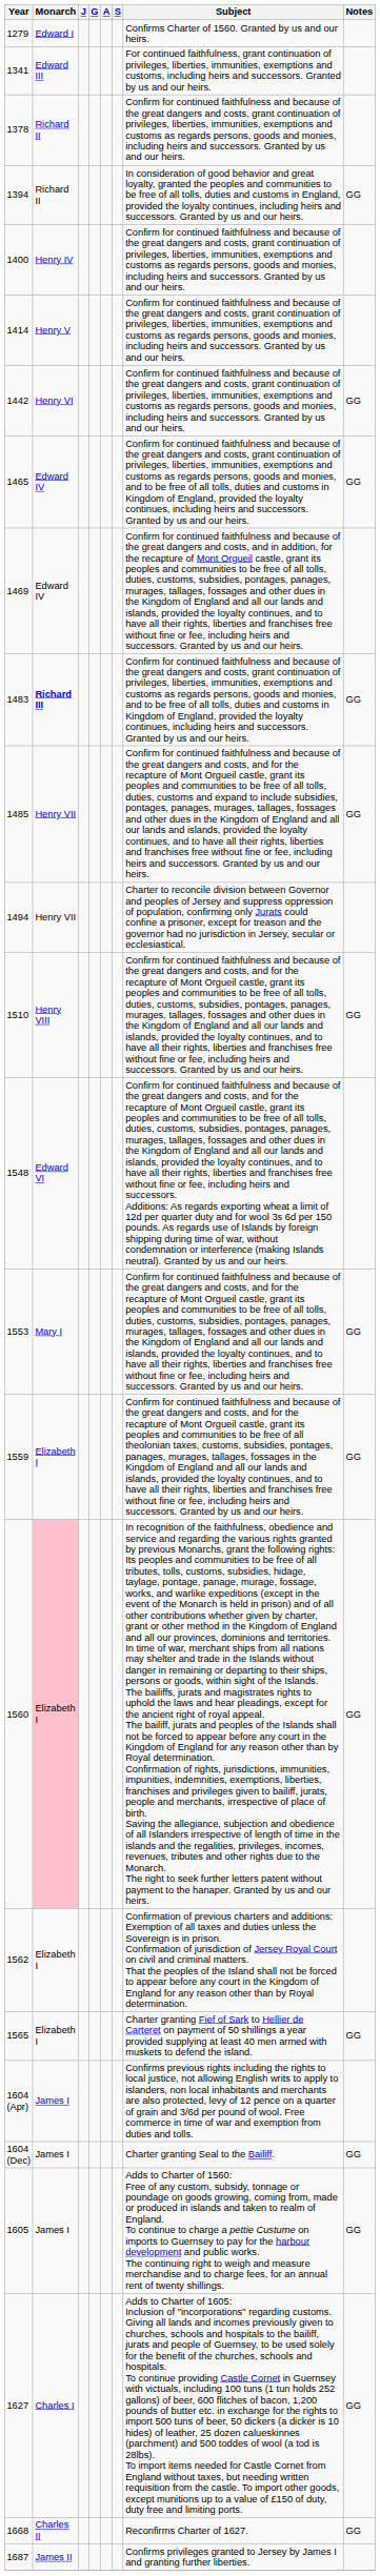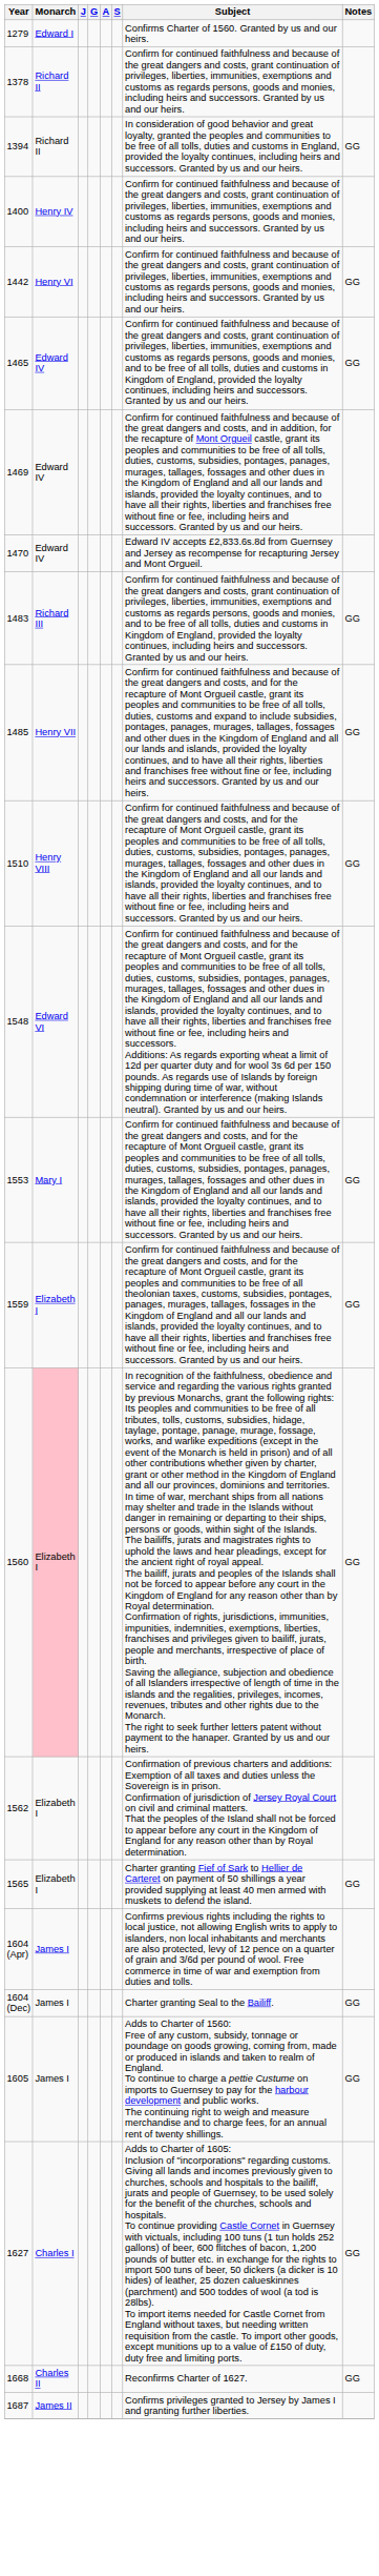 <table class="wikitable">
 <tr>
 <th>Year</th>
 <th>Monarch</th>
 <th><a href='#'>J</a></th>
 <th><a href='#'>G</a></th>
 <th><a href='#'>A</a></th>
 <th><a href='#'>S</a></th>
 <th>Subject</th>
 <th>Notes</th>
 </tr>
 <tr>
 <td>1279</td>
 <td><a href='#'>Edward I</a></td>
 <td></td>
 <td></td>
 <td></td>
 <td></td>
 <td>Confirms Charter of 1560. Granted by us and our heirs.</td>
-<td></td>
-</tr>
-<tr>
-<td>1341</td>
-<td><a href='#'>Edward III</a></td>
-<td></td>
-<td></td>
-<td></td>
-<td></td>
-<td>For continued faithfulness, grant continuation of privileges, liberties, immunities, exemptions and customs, including heirs and successors. Granted by us and our heirs.</td>
 <td></td>
 </tr>
 <tr>
 <td>1378</td>
 <td><a href='#'>Richard II</a></td>
 <td></td>
 <td></td>
 <td></td>
 <td></td>
 <td>Confirm for continued faithfulness and because of the great dangers and costs, grant continuation of privileges, liberties, immunities, exemptions and customs as regards persons, goods and monies, including heirs and successors. Granted by us and our heirs.</td>
 <td></td>
 </tr>
 <tr>
 <td>1394</td>
 <td>Richard II</td>
 <td></td>
 <td></td>
 <td></td>
 <td></td>
 <td>In consideration of good behavior and great loyalty, granted the peoples and communities to be free of all tolls, duties and customs in England, provided the loyalty continues, including heirs and successors. Granted by us and our heirs.</td>
 <td>GG </td>
 </tr>
 <tr>
 <td>1400</td>
 <td><a href='#'>Henry IV</a></td>
-<td></td>
-<td></td>
-<td></td>
-<td></td>
-<td>Confirm for continued faithfulness and because of the great dangers and costs, grant continuation of privileges, liberties, immunities, exemptions and customs as regards persons, goods and monies, including heirs and successors. Granted by us and our heirs.</td>
-<td></td>
-</tr>
-<tr>
-<td>1414</td>
-<td><a href='#'>Henry V</a></td>
 <td></td>
 <td></td>
 <td></td>
 <td></td>
 <td>Confirm for continued faithfulness and because of the great dangers and costs, grant continuation of privileges, liberties, immunities, exemptions and customs as regards persons, goods and monies, including heirs and successors. Granted by us and our heirs.</td>
 <td></td>
 </tr>
 <tr>
 <td>1442</td>
 <td><a href='#'>Henry VI</a></td>
 <td></td>
 <td></td>
 <td></td>
 <td></td>
 <td>Confirm for continued faithfulness and because of the great dangers and costs, grant continuation of privileges, liberties, immunities, exemptions and customs as regards persons, goods and monies, including heirs and successors. Granted by us and our heirs.</td>
 <td>GG </td>
 </tr>
 <tr>
 <td>1465</td>
 <td><a href='#'>Edward IV</a></td>
 <td></td>
 <td></td>
 <td></td>
 <td></td>
 <td>Confirm for continued faithfulness and because of the great dangers and costs, grant continuation of privileges, liberties, immunities, exemptions and customs as regards persons, goods and monies, and to be free of all tolls, duties and customs in Kingdom of England, provided the loyalty continues, including heirs and successors. Granted by us and our heirs.</td>
 <td>GG </td>
 </tr>
 <tr>
 <td>1469</td>
 <td>Edward IV</td>
 <td></td>
 <td></td>
 <td></td>
 <td></td>
 <td>Confirm for continued faithfulness and because of the great dangers and costs, and in addition, for the recapture of <a href='#'>Mont Orgueil</a> castle, grant its peoples and communities to be free of all tolls, duties, customs, subsidies, pontages, panages, murages, tallages, fossages and other dues in the Kingdom of England and all our lands and islands, provided the loyalty continues, and to have all their rights, liberties and franchises free without fine or fee, including heirs and successors. Granted by us and our heirs.</td>
 <td></td>
 </tr>
 <tr>
+<td>1470</td>
+<td>Edward IV</td>
+<td></td>
+<td></td>
+<td></td>
+<td></td>
+<td>Edward IV accepts £2,833.6s.8d from Guernsey and Jersey as recompense for recapturing Jersey and Mont Orgueil.</td>
+<td></td>
+</tr>
+<tr>
 <td>1483</td>
-<td><strong><a href='#'>Richard III</a></strong></td>
+<td><a href='#'>Richard III</a></td>
 <td></td>
 <td></td>
 <td></td>
 <td></td>
 <td>Confirm for continued faithfulness and because of the great dangers and costs, grant continuation of privileges, liberties, immunities, exemptions and customs as regards persons, goods and monies, and to be free of all tolls, duties and customs in Kingdom of England, provided the loyalty continues, including heirs and successors. Granted by us and our heirs.</td>
 <td>GG </td>
 </tr>
 <tr>
 <td>1485</td>
 <td><a href='#'>Henry VII</a></td>
 <td></td>
 <td></td>
 <td></td>
 <td></td>
 <td>Confirm for continued faithfulness and because of the great dangers and costs, and for the recapture of Mont Orgueil castle, grant its peoples and communities to be free of all tolls, duties, customs and expand to include subsidies, pontages, panages, murages, tallages, fossages and other dues in the Kingdom of England and all our lands and islands, provided the loyalty continues, and to have all their rights, liberties and franchises free without fine or fee, including heirs and successors. Granted by us and our heirs.</td>
 <td>GG </td>
-</tr>
-<tr>
-<td>1494</td>
-<td>Henry VII</td>
-<td></td>
-<td></td>
-<td></td>
-<td></td>
-<td>Charter to reconcile division between Governor and peoples of Jersey and suppress oppression of population, confirming only <a href='#'>Jurats</a> could confine a prisoner, except for treason and the governor had no jurisdiction in Jersey, secular or ecclesiastical.</td>
-<td></td>
 </tr>
 <tr>
 <td>1510</td>
 <td><a href='#'>Henry VIII</a></td>
 <td></td>
 <td></td>
 <td></td>
 <td></td>
 <td>Confirm for continued faithfulness and because of the great dangers and costs, and for the recapture of Mont Orgueil castle, grant its peoples and communities to be free of all tolls, duties, customs, subsidies, pontages, panages, murages, tallages, fossages and other dues in the Kingdom of England and all our lands and islands, provided the loyalty continues, and to have all their rights, liberties and franchises free without fine or fee, including heirs and successors. Granted by us and our heirs.</td>
 <td>GG </td>
 </tr>
 <tr>
 <td>1548</td>
 <td><a href='#'>Edward VI</a></td>
 <td></td>
 <td></td>
 <td></td>
 <td></td>
 <td>Confirm for continued faithfulness and because of the great dangers and costs, and for the recapture of Mont Orgueil castle, grant its peoples and communities to be free of all tolls, duties, customs, subsidies, pontages, panages, murages, tallages, fossages and other dues in the Kingdom of England and all our lands and islands, provided the loyalty continues, and to have all their rights, liberties and franchises free without fine or fee, including heirs and successors.<br>Additions: As regards exporting wheat a limit of 12d per quarter duty and for wool 3s 6d per 150 pounds. As regards use of Islands by foreign shipping during time of war, without condemnation or interference (making Islands neutral). Granted by us and our heirs.</td>
 <td></td>
 </tr>
 <tr>
 <td>1553</td>
 <td><a href='#'>Mary I</a></td>
 <td></td>
 <td></td>
 <td></td>
 <td></td>
 <td>Confirm for continued faithfulness and because of the great dangers and costs, and for the recapture of Mont Orgueil castle, grant its peoples and communities to be free of all tolls, duties, customs, subsidies, pontages, panages, murages, tallages, fossages and other dues in the Kingdom of England and all our lands and islands, provided the loyalty continues, and to have all their rights, liberties and franchises free without fine or fee, including heirs and successors. Granted by us and our heirs.</td>
 <td>GG </td>
 </tr>
 <tr>
 <td>1559</td>
 <td><a href='#'>Elizabeth I</a></td>
 <td></td>
 <td></td>
 <td></td>
 <td></td>
 <td>Confirm for continued faithfulness and because of the great dangers and costs, and for the recapture of Mont Orgueil castle, grant its peoples and communities to be free of all theolonian taxes, customs, subsidies, pontages, panages, murages, tallages, fossages in the Kingdom of England and all our lands and islands, provided the loyalty continues, and to have all their rights, liberties and franchises free without fine or fee, including heirs and successors. Granted by us and our heirs.</td>
 <td>GG </td>
 </tr>
 <tr>
 <td>1560</td>
 <td style="background: pink;">Elizabeth I</td>
 <td></td>
 <td></td>
 <td></td>
 <td></td>
 <td>In recognition of the faithfulness, obedience and service and regarding the various rights granted by previous Monarchs, grant the following rights:<br>Its peoples and communities to be free of all tributes, tolls, customs, subsidies, hidage, taylage, pontage, panage, murage, fossage, works, and warlike expeditions (except in the event of the Monarch is held in prison) and of all other contributions whether given by charter, grant or other method in the Kingdom of England and all our provinces, dominions and territories.<br>In time of war, merchant ships from all nations may shelter and trade in the Islands without danger in remaining or departing  to their ships, persons or goods, within sight of the Islands.<br>The bailiffs, jurats and magistrates rights to uphold the laws and hear pleadings, except for the ancient right of royal appeal.<br>The bailiff, jurats and peoples of the Islands shall not be forced to appear before any court in the Kingdom of England for any reason other than by Royal determination.<br>Confirmation of rights, jurisdictions, immunities, impunities, indemnities, exemptions, liberties, franchises and privileges given to bailiff, jurats, people and merchants, irrespective of place of birth.<br>Saving the allegiance, subjection and obedience of all Islanders irrespective of length of time in the islands and the regalities, privileges, incomes, revenues, tributes and other rights due to the Monarch.<br>The right to seek further letters patent without payment to the hanaper. Granted by us and our heirs.</td>
 <td>GG </td>
 </tr>
 <tr>
 <td>1562</td>
 <td>Elizabeth I</td>
 <td></td>
 <td></td>
 <td></td>
 <td></td>
 <td>Confirmation of previous charters and additions:<br>Exemption of all taxes and duties unless the Sovereign is in prison.<br>Confirmation of jurisdiction of <a href='#'>Jersey Royal Court</a> on civil and criminal matters.<br>That the peoples of the Island shall not be forced to appear before any court in the Kingdom of England for any reason other than by Royal determination.</td>
 <td></td>
 </tr>
 <tr>
 <td>1565</td>
 <td>Elizabeth I</td>
 <td></td>
 <td></td>
 <td></td>
 <td></td>
 <td>Charter granting <a href='#'>Fief of Sark</a> to <a href='#'>Hellier de Carteret</a> on payment of 50 shillings a year provided supplying at least 40 men armed with muskets to defend the island.</td>
 <td> GG </td>
 </tr>
 <tr>
 <td>1604 <br>(Apr)</td>
 <td><a href='#'>James I</a></td>
 <td></td>
 <td></td>
 <td></td>
 <td></td>
 <td>Confirms previous rights including the rights to local justice, not allowing English writs to apply to islanders, non local inhabitants and merchants are also protected, levy of 12 pence on a quarter of grain and 3/6d per pound of wool. Free commerce in time of war and exemption from duties and tolls.</td>
 <td></td>
 </tr>
 <tr>
 <td>1604 <br>(Dec)</td>
 <td>James I</td>
 <td></td>
 <td></td>
 <td></td>
 <td></td>
 <td>Charter granting Seal to the <a href='#'>Bailiff</a>.</td>
 <td>GG </td>
 </tr>
 <tr>
 <td>1605</td>
 <td>James I</td>
 <td></td>
 <td></td>
 <td></td>
 <td></td>
 <td>Adds to Charter of 1560:<br>Free of any custom, subsidy, tonnage or poundage on goods growing, coming from, made or produced in islands and taken to realm of England.<br>To continue to charge a <em>pettie Custume</em> on imports to Guernsey to pay for the <a href='#'>harbour development</a> and public works.<br>The continuing right to weigh and measure merchandise and to charge fees, for an annual rent of twenty shillings.</td>
 <td>GG </td>
 </tr>
 <tr>
 <td>1627</td>
 <td><a href='#'>Charles I</a></td>
 <td></td>
 <td></td>
 <td></td>
 <td></td>
 <td>Adds to Charter of 1605:<br>Inclusion of "incorporations" regarding customs.<br>Giving all lands and incomes previously given to churches, schools and hospitals to the bailiff, jurats and people of Guernsey, to be used solely for the benefit of the churches, schools and hospitals.<br>To continue providing <a href='#'>Castle Cornet</a> in Guernsey with victuals, including 100 tuns (1 tun holds 252 gallons) of beer, 600 flitches of bacon, 1,200 pounds of butter etc. in exchange for the rights to import 500 tuns of beer, 50 dickers (a dicker is 10 hides) of leather, 25 dozen calueskinnes (parchment) and 500 toddes of wool (a tod is 28lbs).<br>To import items needed for Castle Cornet from England without taxes, but needing written requisition from the castle. To import other goods, except munitions up to a value of £150 of duty, duty free and limiting ports.</td>
 <td>GG </td>
 </tr>
 <tr>
 <td>1668</td>
 <td><a href='#'>Charles II</a></td>
 <td></td>
 <td></td>
 <td></td>
 <td></td>
 <td>Reconfirms Charter of 1627.</td>
 <td>GG </td>
 </tr>
 <tr>
 <td>1687</td>
 <td><a href='#'>James II</a></td>
 <td></td>
 <td></td>
 <td></td>
 <td></td>
 <td>Confirms privileges granted to Jersey by James I and granting further liberties.</td>
 <td></td>
 </tr>
 <tr>
 </tr>
 </table>
